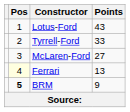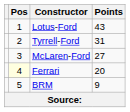 <table class="wikitable" style="font-size: 95%;">
 <tr>
 <th></th>
 <th>Pos</th>
 <th>Constructor</th>
 <th>Points</th>
 </tr>
 <tr>
 <td align="left"></td>
 <td align="center">1</td>
 <td> <a href='#'>Lotus</a>-<a href='#'>Ford</a></td>
 <td align="left">43</td>
 </tr>
 <tr>
 <td align="left"></td>
 <td align="center">2</td>
 <td> <a href='#'>Tyrrell</a>-<a href='#'>Ford</a></td>
-<td align="left">33</td>
+<td align="left">31</td>
 </tr>
 <tr>
 <td align="left"></td>
 <td align="center">3</td>
 <td> <a href='#'>McLaren</a>-<a href='#'>Ford</a></td>
 <td align="left">27</td>
 </tr>
 <tr>
 <td align="left"></td>
 <td align="center" style="background: lightyellow;">4</td>
 <td> <a href='#'>Ferrari</a></td>
-<td align="left">13</td>
+<td align="left">20</td>
 </tr>
 <tr>
 <td align="left"></td>
-<td align="center"><strong>5</strong></td>
+<td align="center">5</td>
 <td> <a href='#'>BRM</a></td>
 <td align="left">9</td>
 </tr>
 <tr>
 <th colspan=4>Source:</th>
 </tr>
 </table>
